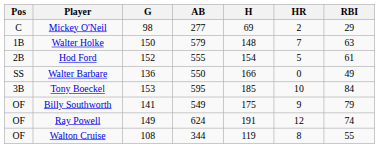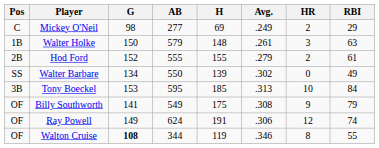 <table class="wikitable sortable">
 <tr>
 <th bgcolor="#DDDDFF" width="5%">Pos</th>
 <th bgcolor="#DDDDFF" width="16%">Player</th>
 <th bgcolor="#DDDDFF" width="9%">G</th>
 <th bgcolor="#DDDDFF" width="9%">AB</th>
 <th bgcolor="#DDDDFF" width="9%">H</th>
+<th bgcolor="#DDDDFF" width="9%">Avg.</th>
 <th bgcolor="#DDDDFF" width="9%">HR</th>
 <th bgcolor="#DDDDFF" width="9%">RBI</th>
 </tr>
 <tr align="center">
 <td>C</td>
 <td><a href='#'>Mickey O'Neil</a></td>
 <td>98</td>
 <td>277</td>
 <td>69</td>
+<td>.249</td>
 <td>2</td>
 <td>29</td>
 </tr>
 <tr align="center">
 <td>1B</td>
 <td><a href='#'>Walter Holke</a></td>
 <td>150</td>
 <td>579</td>
 <td>148</td>
-<td>7</td>
+<td>.261</td>
+<td>3</td>
 <td>63</td>
 </tr>
 <tr align="center">
 <td>2B</td>
 <td><a href='#'>Hod Ford</a></td>
 <td>152</td>
 <td>555</td>
-<td>154</td>
-<td>5</td>
+<td>155</td>
+<td>.279</td>
+<td>2</td>
 <td>61</td>
 </tr>
 <tr align="center">
 <td>SS</td>
 <td><a href='#'>Walter Barbare</a></td>
-<td>136</td>
+<td>134</td>
 <td>550</td>
-<td>166</td>
+<td>139</td>
+<td>.302</td>
 <td>0</td>
 <td>49</td>
 </tr>
 <tr align="center">
 <td>3B</td>
 <td><a href='#'>Tony Boeckel</a></td>
 <td>153</td>
 <td>595</td>
 <td>185</td>
+<td>.313</td>
 <td>10</td>
 <td>84</td>
 </tr>
 <tr align="center">
 <td>OF</td>
 <td><a href='#'>Billy Southworth</a></td>
 <td>141</td>
 <td>549</td>
 <td>175</td>
+<td>.308</td>
 <td>9</td>
 <td>79</td>
 </tr>
 <tr align="center">
 <td>OF</td>
 <td><a href='#'>Ray Powell</a></td>
 <td>149</td>
 <td>624</td>
 <td>191</td>
+<td>.306</td>
 <td>12</td>
 <td>74</td>
 </tr>
 <tr align="center">
 <td>OF</td>
 <td><a href='#'>Walton Cruise</a></td>
-<td>108</td>
+<td><strong>108</strong></td>
 <td>344</td>
 <td>119</td>
+<td>.346</td>
 <td>8</td>
 <td>55</td>
 </tr>
 </table>
